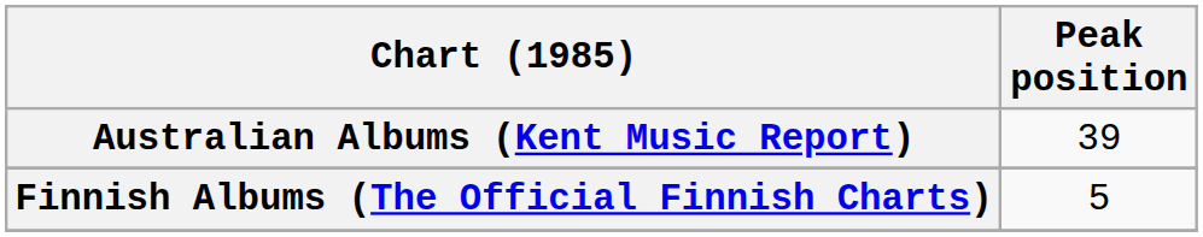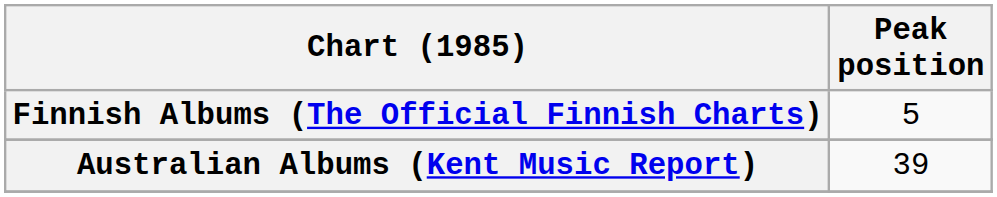 <table class="wikitable sortable plainrowheaders">
 <tr>
 <th>Chart (1985)</th>
 <th>Peak<br>position</th>
 </tr>
 <tr>
-<th scope="row">Australian Albums (<a href='#'>Kent Music Report</a>)</th>
-<td align="center">39</td>
+<th scope="row">Finnish Albums (<a href='#'>The Official Finnish Charts</a>)</th>
+<td align="center">5</td>
 </tr>
 <tr>
 </tr>
 <tr>
-<th scope="row">Finnish Albums (<a href='#'>The Official Finnish Charts</a>)</th>
-<td align="center">5</td>
+<th scope="row">Australian Albums (<a href='#'>Kent Music Report</a>)</th>
+<td align="center">39</td>
 </tr>
 <tr>
 </tr>
 <tr>
 </tr>
 <tr>
 </tr>
 <tr>
 </tr>
 <tr>
 </tr>
 </table>
